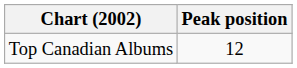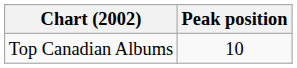 <table class="wikitable" style="margin-left:20px;">
 <tr>
 <th>Chart (2002)</th>
 <th>Peak position</th>
 </tr>
 <tr>
 <td>Top Canadian Albums</td>
-<td align=center>12</td>
+<td align=center>10</td>
 </tr>
 </table>
